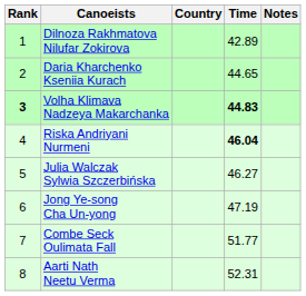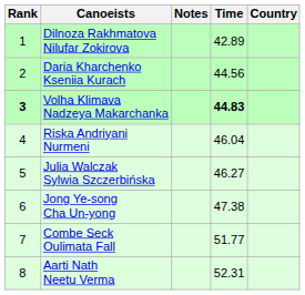 <table class="wikitable" style="text-align:center">
 <tr>
 <th>Rank</th>
 <th>Canoeists</th>
+<th>Notes</th>
+<th>Time</th>
 <th>Country</th>
-<th>Time</th>
-<th>Notes</th>
 </tr>
 <tr bgcolor=bbffbb>
 <td>1</td>
 <td align="left"><a href='#'>Dilnoza Rakhmatova</a><br><a href='#'>Nilufar Zokirova</a></td>
+<td></td>
+<td>42.89</td>
 <td align="left"></td>
-<td>42.89</td>
-<td></td>
 </tr>
 <tr bgcolor=bbffbb>
 <td>2</td>
 <td align="left"><a href='#'>Daria Kharchenko</a><br><a href='#'>Kseniia Kurach</a></td>
+<td></td>
+<td>44.56</td>
 <td align="left"></td>
-<td>44.65</td>
-<td></td>
 </tr>
 <tr bgcolor=bbffbb>
 <td><strong>3</strong></td>
 <td align="left"><a href='#'>Volha Klimava</a><br><a href='#'>Nadzeya Makarchanka</a></td>
+<td></td>
+<td><strong>44.83</strong></td>
 <td align="left"></td>
-<td><strong>44.83</strong></td>
-<td></td>
 </tr>
 <tr bgcolor=ddffdd>
 <td>4</td>
 <td align="left"><a href='#'>Riska Andriyani</a><br><a href='#'>Nurmeni</a></td>
+<td></td>
+<td>46.04</td>
 <td align="left"></td>
-<td><strong>46.04</strong></td>
-<td></td>
 </tr>
 <tr bgcolor=ddffdd>
 <td>5</td>
 <td align="left"><a href='#'>Julia Walczak</a><br><a href='#'>Sylwia Szczerbińska</a></td>
+<td></td>
+<td>46.27</td>
 <td align="left"></td>
-<td>46.27</td>
-<td></td>
 </tr>
 <tr bgcolor=ddffdd>
 <td>6</td>
 <td align="left"><a href='#'>Jong Ye-song</a><br><a href='#'>Cha Un-yong</a></td>
+<td></td>
+<td>47.38</td>
 <td align="left"></td>
-<td>47.19</td>
-<td></td>
 </tr>
 <tr bgcolor=ddffdd>
 <td>7</td>
 <td align="left"><a href='#'>Combe Seck</a><br><a href='#'>Oulimata Fall</a></td>
+<td></td>
+<td>51.77</td>
 <td align="left"></td>
-<td>51.77</td>
-<td></td>
 </tr>
 <tr bgcolor=ddffdd>
 <td>8</td>
 <td align="left"><a href='#'>Aarti Nath</a><br><a href='#'>Neetu Verma</a></td>
+<td></td>
+<td>52.31</td>
 <td align="left"></td>
-<td>52.31</td>
-<td></td>
 </tr>
 </table>
